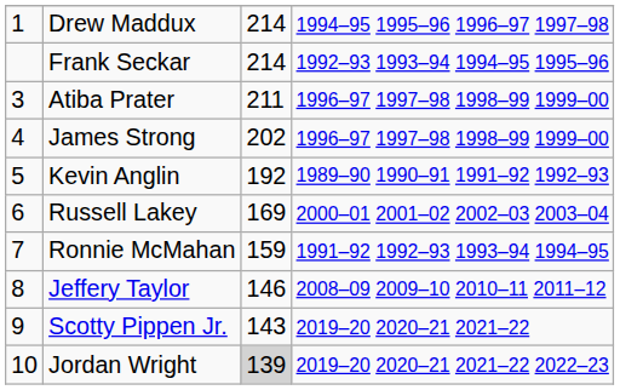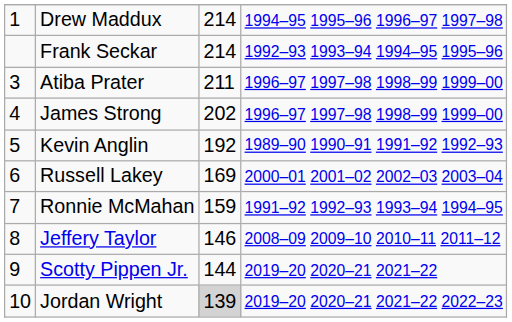 <table class="wikitable">
 <tr>
 </tr>
 <tr>
 <td>1</td>
 <td>Drew Maddux</td>
 <td>214</td>
 <td style="font-size:80%;"><a href='#'>1994–95</a> <a href='#'>1995–96</a> <a href='#'>1996–97</a> <a href='#'>1997–98</a></td>
 </tr>
 <tr>
 <td></td>
 <td>Frank Seckar</td>
 <td>214</td>
 <td style="font-size:80%;"><a href='#'>1992–93</a> <a href='#'>1993–94</a> <a href='#'>1994–95</a> <a href='#'>1995–96</a></td>
 </tr>
 <tr>
 <td>3</td>
 <td>Atiba Prater</td>
 <td>211</td>
 <td style="font-size:80%;"><a href='#'>1996–97</a> <a href='#'>1997–98</a> <a href='#'>1998–99</a> <a href='#'>1999–00</a></td>
 </tr>
 <tr>
 <td>4</td>
 <td>James Strong</td>
 <td>202</td>
 <td style="font-size:80%;"><a href='#'>1996–97</a> <a href='#'>1997–98</a> <a href='#'>1998–99</a> <a href='#'>1999–00</a></td>
 </tr>
 <tr>
 <td>5</td>
 <td>Kevin Anglin</td>
 <td>192</td>
 <td style="font-size:80%;"><a href='#'>1989–90</a> <a href='#'>1990–91</a> <a href='#'>1991–92</a> <a href='#'>1992–93</a></td>
 </tr>
 <tr>
 <td>6</td>
 <td>Russell Lakey</td>
 <td>169</td>
 <td style="font-size:80%;"><a href='#'>2000–01</a> <a href='#'>2001–02</a> <a href='#'>2002–03</a> <a href='#'>2003–04</a></td>
 </tr>
 <tr>
 <td>7</td>
 <td>Ronnie McMahan</td>
 <td>159</td>
 <td style="font-size:80%;"><a href='#'>1991–92</a> <a href='#'>1992–93</a> <a href='#'>1993–94</a> <a href='#'>1994–95</a></td>
 </tr>
 <tr>
 <td>8</td>
 <td><a href='#'>Jeffery Taylor</a></td>
 <td>146</td>
 <td style="font-size:80%;"><a href='#'>2008–09</a> <a href='#'>2009–10</a> <a href='#'>2010–11</a> <a href='#'>2011–12</a></td>
 </tr>
 <tr>
 <td>9</td>
 <td><a href='#'>Scotty Pippen Jr.</a></td>
-<td>143</td>
+<td>144</td>
 <td style="font-size:80%;"><a href='#'>2019–20</a> <a href='#'>2020–21</a> <a href='#'>2021–22</a></td>
 </tr>
 <tr>
 <td>10</td>
 <td>Jordan Wright</td>
 <td style="background: lightgrey;">139</td>
 <td style="font-size:80%;"><a href='#'>2019–20</a> <a href='#'>2020–21</a> <a href='#'>2021–22</a> <a href='#'>2022–23</a></td>
 </tr>
 </table>
